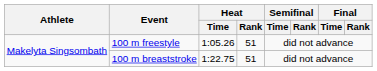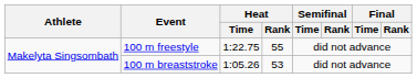 <table class="wikitable" style="text-align:center; font-size:90%">
 <tr>
 <th rowspan="2">Athlete</th>
 <th rowspan="2">Event</th>
 <th colspan="2">Heat</th>
 <th colspan="2">Semifinal</th>
 <th colspan="2">Final</th>
 </tr>
 <tr style="font-size:95%">
 <th>Time</th>
 <th>Rank</th>
 <th>Time</th>
 <th>Rank</th>
 <th>Time</th>
 <th>Rank</th>
 </tr>
 <tr>
 <td align=left rowspan=2><a href='#'>Makelyta Singsombath</a></td>
 <td align=left><a href='#'>100 m freestyle</a></td>
-<td>1:05.26</td>
-<td>51</td>
+<td>1:22.75</td>
+<td>55</td>
 <td colspan=4>did not advance</td>
 </tr>
 <tr>
 <td align=left><a href='#'>100 m breaststroke</a></td>
-<td>1:22.75</td>
-<td>51</td>
+<td>1:05.26</td>
+<td>53</td>
 <td colspan=4>did not advance</td>
 </tr>
 </table>
